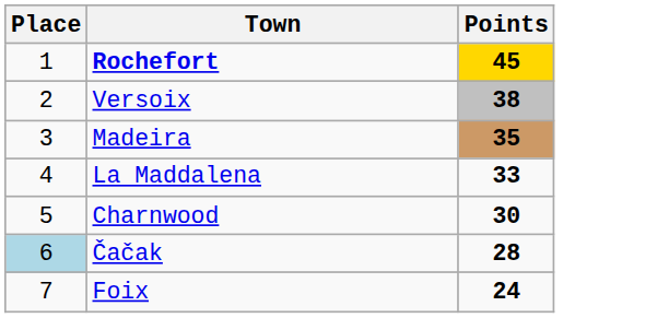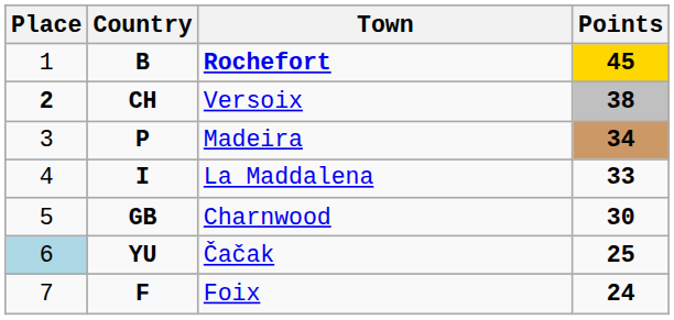 <table class="wikitable">
 <tr>
 <th width="25">Place</th>
+<th width="25">Country</th>
 <th width="200">Town</th>
 <th width="25">Points</th>
 </tr>
 <tr>
 <td align="center">1</td>
+<td align="center"><strong>B</strong></td>
 <td align="left"><strong><a href='#'>Rochefort</a></strong></td>
 <td align="center"; style="background-color:gold;"><strong>45</strong></td>
 </tr>
 <tr>
-<td align="center">2</td>
+<td align="center"><strong>2</strong></td>
+<td align="center"><strong>CH</strong></td>
 <td align="left"><a href='#'>Versoix</a></td>
 <td align="center"; style="background-color:silver;"><strong>38</strong></td>
 </tr>
 <tr>
 <td align="center">3</td>
+<td align="center"><strong>P</strong></td>
 <td align="left"><a href='#'>Madeira</a></td>
-<td align="center"; style="background-color:#c96;"><strong>35</strong></td>
+<td align="center"; style="background-color:#c96;"><strong>34</strong></td>
 </tr>
 <tr>
 <td align="center">4</td>
+<td align="center"><strong>I</strong></td>
 <td align="left"><a href='#'>La Maddalena</a></td>
 <td align="center"><strong>33</strong></td>
 </tr>
 <tr>
 <td align="center">5</td>
+<td align="center"><strong>GB</strong></td>
 <td align="left"><a href='#'>Charnwood</a></td>
 <td align="center"><strong>30</strong></td>
 </tr>
 <tr>
 <td align="center" style="background: lightblue;">6</td>
+<td align="center"><strong>YU</strong></td>
 <td align="left"><a href='#'>Čačak</a></td>
-<td align="center"><strong>28</strong></td>
+<td align="center"><strong>25</strong></td>
 </tr>
 <tr>
 <td align="center">7</td>
+<td align="center"><strong>F</strong></td>
 <td align="left"><a href='#'>Foix</a></td>
 <td align="center"><strong>24</strong></td>
 </tr>
 </table>
